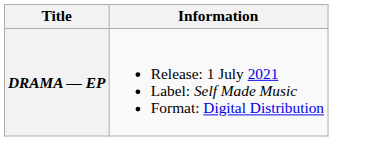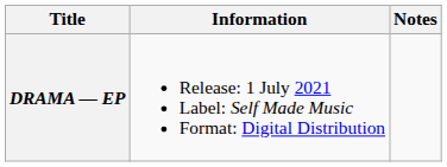 <table class="wikitable" style="font-size: 100%">
 <tr>
 <th>Title</th>
 <th>Information</th>
+<th>Notes</th>
 </tr>
 <tr>
 <th scope="row"><strong><em>DRAMA ― EP</em></strong></th>
 <td><br><ul><li>Release: 1 July <a href='#'>2021</a></li><li>Label: <em>Self Made Music</em></li><li>Format: <a href='#'>Digital Distribution</a></li></ul></td>
+<td></td>
 </tr>
 </table>
